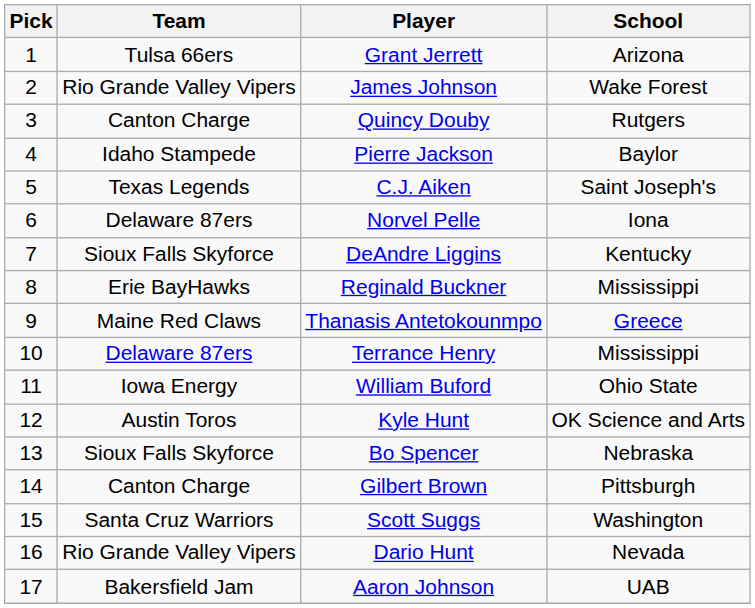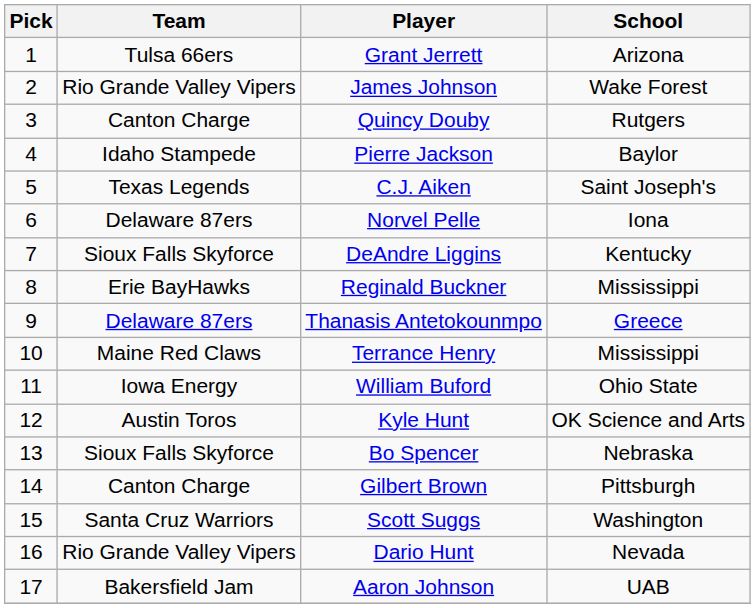 <table class="wikitable" style="text-align:center">
 <tr>
 <th>Pick</th>
 <th>Team</th>
 <th>Player</th>
 <th>School</th>
 </tr>
 <tr>
 <td>1</td>
 <td>Tulsa 66ers</td>
 <td><a href='#'>Grant Jerrett</a></td>
 <td>Arizona</td>
 </tr>
 <tr>
 <td>2</td>
 <td>Rio Grande Valley Vipers</td>
 <td><a href='#'>James Johnson</a></td>
 <td>Wake Forest</td>
 </tr>
 <tr>
 <td>3</td>
 <td>Canton Charge</td>
 <td><a href='#'>Quincy Douby</a></td>
 <td>Rutgers</td>
 </tr>
 <tr>
 <td>4</td>
 <td>Idaho Stampede</td>
 <td><a href='#'>Pierre Jackson</a></td>
 <td>Baylor</td>
 </tr>
 <tr>
 <td>5</td>
 <td>Texas Legends</td>
 <td><a href='#'>C.J. Aiken</a></td>
 <td>Saint Joseph's</td>
 </tr>
 <tr>
 <td>6</td>
 <td>Delaware 87ers</td>
 <td><a href='#'>Norvel Pelle</a></td>
 <td>Iona</td>
 </tr>
 <tr>
 <td>7</td>
 <td>Sioux Falls Skyforce</td>
 <td><a href='#'>DeAndre Liggins</a></td>
 <td>Kentucky</td>
 </tr>
 <tr>
 <td>8</td>
 <td>Erie BayHawks</td>
 <td><a href='#'>Reginald Buckner</a></td>
 <td>Mississippi</td>
 </tr>
 <tr>
 <td>9</td>
-<td>Maine Red Claws</td>
+<td><a href='#'>Delaware 87ers</a></td>
 <td><a href='#'>Thanasis Antetokounmpo</a></td>
 <td><a href='#'>Greece</a></td>
 </tr>
 <tr>
 <td>10</td>
-<td><a href='#'>Delaware 87ers</a></td>
+<td>Maine Red Claws</td>
 <td><a href='#'>Terrance Henry</a></td>
 <td>Mississippi</td>
 </tr>
 <tr>
 <td>11</td>
 <td>Iowa Energy</td>
 <td><a href='#'>William Buford</a></td>
 <td>Ohio State</td>
 </tr>
 <tr>
 <td>12</td>
 <td>Austin Toros</td>
 <td><a href='#'>Kyle Hunt</a></td>
 <td>OK Science and Arts</td>
 </tr>
 <tr>
 <td>13</td>
 <td>Sioux Falls Skyforce</td>
 <td><a href='#'>Bo Spencer</a></td>
 <td>Nebraska</td>
 </tr>
 <tr>
 <td>14</td>
 <td>Canton Charge</td>
 <td><a href='#'>Gilbert Brown</a></td>
 <td>Pittsburgh</td>
 </tr>
 <tr>
 <td>15</td>
 <td>Santa Cruz Warriors</td>
 <td><a href='#'>Scott Suggs</a></td>
 <td>Washington</td>
 </tr>
 <tr>
 <td>16</td>
 <td>Rio Grande Valley Vipers</td>
 <td><a href='#'>Dario Hunt</a></td>
 <td>Nevada</td>
 </tr>
 <tr>
 <td>17</td>
 <td>Bakersfield Jam</td>
 <td><a href='#'>Aaron Johnson</a></td>
 <td>UAB</td>
 </tr>
 <tr>
 </tr>
 </table>
